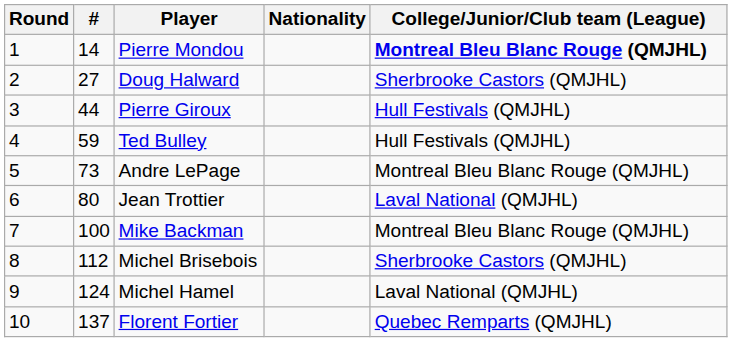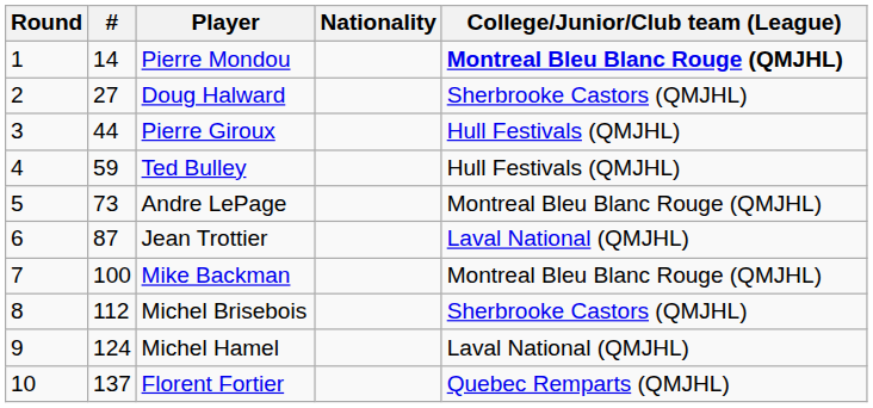 <table class="wikitable">
 <tr align="center">
 <th bgcolor="#DDDDFF" width="4.0%">Round</th>
 <th bgcolor="#DDDDFF" width="4.0%">#</th>
 <th bgcolor="#DDDDFF" width="21.0%">Player</th>
 <th bgcolor="#DDDDFF" width="14.5%">Nationality</th>
 <th bgcolor="#DDDDFF" width="50.0%">College/Junior/Club team (League)</th>
 </tr>
 <tr>
 <td>1</td>
 <td>14</td>
 <td><a href='#'>Pierre Mondou</a></td>
 <td></td>
 <td><strong><a href='#'>Montreal Bleu Blanc Rouge</a> (QMJHL)</strong></td>
 </tr>
 <tr>
 <td>2</td>
 <td>27</td>
 <td><a href='#'>Doug Halward</a></td>
 <td></td>
 <td><a href='#'>Sherbrooke Castors</a> (QMJHL)</td>
 </tr>
 <tr>
 <td>3</td>
 <td>44</td>
 <td><a href='#'>Pierre Giroux</a></td>
 <td></td>
 <td><a href='#'>Hull Festivals</a> (QMJHL)</td>
 </tr>
 <tr>
 <td>4</td>
 <td>59</td>
 <td><a href='#'>Ted Bulley</a></td>
 <td></td>
 <td>Hull Festivals (QMJHL)</td>
 </tr>
 <tr>
 <td>5</td>
 <td>73</td>
 <td>Andre LePage</td>
 <td></td>
 <td>Montreal Bleu Blanc Rouge (QMJHL)</td>
 </tr>
 <tr>
 <td>6</td>
-<td>80</td>
+<td>87</td>
 <td>Jean Trottier</td>
 <td></td>
 <td><a href='#'>Laval National</a> (QMJHL)</td>
 </tr>
 <tr>
 <td>7</td>
 <td>100</td>
 <td><a href='#'>Mike Backman</a></td>
 <td></td>
 <td>Montreal Bleu Blanc Rouge (QMJHL)</td>
 </tr>
 <tr>
 <td>8</td>
 <td>112</td>
 <td>Michel Brisebois</td>
 <td></td>
 <td><a href='#'>Sherbrooke Castors</a> (QMJHL)</td>
 </tr>
 <tr>
 <td>9</td>
 <td>124</td>
 <td>Michel Hamel</td>
 <td></td>
 <td>Laval National (QMJHL)</td>
 </tr>
 <tr>
 <td>10</td>
 <td>137</td>
 <td><a href='#'>Florent Fortier</a></td>
 <td></td>
 <td><a href='#'>Quebec Remparts</a> (QMJHL)</td>
 </tr>
 </table>
